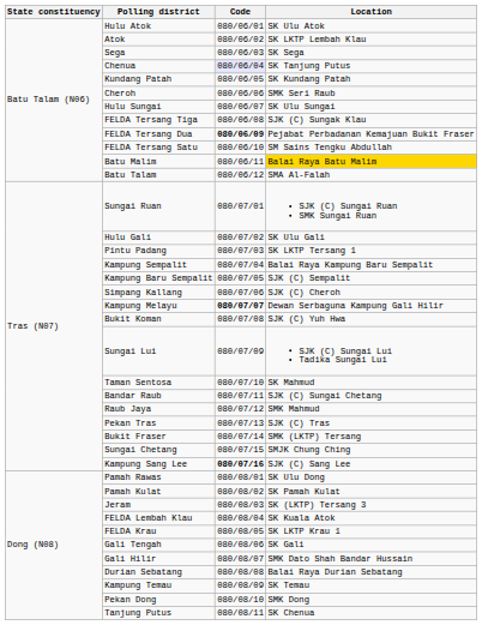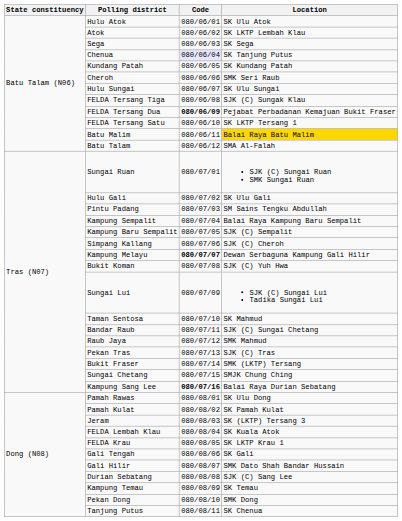 <table class="wikitable sortable mw-collapsible" style="white-space:nowrap;font-size:85%">
 <tr>
 <th>State constituency</th>
 <th>Polling district</th>
 <th>Code</th>
 <th>Location</th>
 </tr>
 <tr>
 <td rowspan="12">Batu Talam (N06)</td>
 <td>Hulu Atok</td>
 <td>080/06/01</td>
 <td>SK Ulu Atok</td>
 </tr>
 <tr>
 <td>Atok</td>
 <td>080/06/02</td>
 <td>SK LKTP Lembah Klau</td>
 </tr>
 <tr>
 <td>Sega</td>
 <td>080/06/03</td>
 <td>SK Sega</td>
 </tr>
 <tr>
 <td>Chenua</td>
 <td style="background: lavender;">080/06/04</td>
 <td>SK Tanjung Putus</td>
 </tr>
 <tr>
 <td>Kundang Patah</td>
 <td>080/06/05</td>
 <td>SK Kundang Patah</td>
 </tr>
 <tr>
 <td>Cheroh</td>
 <td>080/06/06</td>
 <td>SMK Seri Raub</td>
 </tr>
 <tr>
 <td>Hulu Sungai</td>
 <td>080/06/07</td>
 <td>SK Ulu Sungai</td>
 </tr>
 <tr>
 <td>FELDA Tersang Tiga</td>
 <td>080/06/08</td>
 <td>SJK (C) Sungak Klau</td>
 </tr>
 <tr>
 <td>FELDA Tersang Dua</td>
 <td><strong>080/06/09</strong></td>
 <td>Pejabat Perbadanan Kemajuan Bukit Fraser</td>
 </tr>
 <tr>
 <td>FELDA Tersang Satu</td>
 <td>080/06/10</td>
-<td>SM Sains Tengku Abdullah</td>
+<td>SK LKTP Tersang 1</td>
 </tr>
 <tr>
 <td>Batu Malim</td>
 <td>080/06/11</td>
 <td style="background: gold;">Balai Raya Batu Malim</td>
 </tr>
 <tr>
 <td>Batu Talam</td>
 <td>080/06/12</td>
 <td>SMA Al-Falah</td>
 </tr>
 <tr>
 <td rowspan="16">Tras (N07)</td>
 <td>Sungai Ruan</td>
 <td>080/07/01</td>
 <td><br><ul><li>SJK (C) Sungai Ruan</li><li>SMK Sungai Ruan</li></ul></td>
 </tr>
 <tr>
 <td>Hulu Gali</td>
 <td>080/07/02</td>
 <td>SK Ulu Gali</td>
 </tr>
 <tr>
 <td>Pintu Padang</td>
 <td>080/07/03</td>
-<td>SK LKTP Tersang 1</td>
+<td>SM Sains Tengku Abdullah</td>
 </tr>
 <tr>
 <td>Kampung Sempalit</td>
 <td>080/07/04</td>
 <td>Balai Raya Kampung Baru Sempalit</td>
 </tr>
 <tr>
 <td>Kampung Baru Sempalit</td>
 <td>080/07/05</td>
 <td>SJK (C) Sempalit</td>
 </tr>
 <tr>
 <td>Simpang Kallang</td>
 <td>080/07/06</td>
 <td>SJK (C) Cheroh</td>
 </tr>
 <tr>
 <td>Kampung Melayu</td>
 <td><strong>080/07/07</strong></td>
 <td>Dewan Serbaguna Kampung Gali Hilir</td>
 </tr>
 <tr>
 <td>Bukit Koman</td>
 <td>080/07/08</td>
 <td>SJK (C) Yuh Hwa</td>
 </tr>
 <tr>
 <td>Sungai Lui</td>
 <td>080/07/09</td>
 <td><br><ul><li>SJK (C) Sungai Lui</li><li>Tadika Sungai Lui</li></ul></td>
 </tr>
 <tr>
 <td>Taman Sentosa</td>
 <td>080/07/10</td>
 <td>SK Mahmud</td>
 </tr>
 <tr>
 <td>Bandar Raub</td>
 <td>080/07/11</td>
 <td>SJK (C) Sungai Chetang</td>
 </tr>
 <tr>
 <td>Raub Jaya</td>
 <td>080/07/12</td>
 <td>SMK Mahmud</td>
 </tr>
 <tr>
 <td>Pekan Tras</td>
 <td>080/07/13</td>
 <td>SJK (C) Tras</td>
 </tr>
 <tr>
 <td>Bukit Fraser</td>
 <td>080/07/14</td>
 <td>SMK (LKTP) Tersang</td>
 </tr>
 <tr>
 <td>Sungai Chetang</td>
 <td>080/07/15</td>
 <td>SMJK Chung Ching</td>
 </tr>
 <tr>
 <td>Kampung Sang Lee</td>
 <td><strong>080/07/16</strong></td>
-<td>SJK (C) Sang Lee</td>
+<td>Balai Raya Durian Sebatang</td>
 </tr>
 <tr>
 <td rowspan="11">Dong (N08)</td>
 <td>Pamah Rawas</td>
 <td>080/08/01</td>
 <td>SK Ulu Dong</td>
 </tr>
 <tr>
 <td>Pamah Kulat</td>
 <td>080/08/02</td>
 <td>SK Pamah Kulat</td>
 </tr>
 <tr>
 <td>Jeram</td>
 <td>080/08/03</td>
 <td>SK (LKTP) Tersang 3</td>
 </tr>
 <tr>
 <td>FELDA Lembah Klau</td>
 <td>080/08/04</td>
 <td>SK Kuala Atok</td>
 </tr>
 <tr>
 <td>FELDA Krau</td>
 <td>080/08/05</td>
 <td>SK LKTP Krau 1</td>
 </tr>
 <tr>
 <td>Gali Tengah</td>
 <td>080/08/06</td>
 <td>SK Gali</td>
 </tr>
 <tr>
 <td>Gali Hilir</td>
 <td>080/08/07</td>
 <td>SMK Dato Shah Bandar Hussain</td>
 </tr>
 <tr>
 <td>Durian Sebatang</td>
 <td>080/08/08</td>
-<td>Balai Raya Durian Sebatang</td>
+<td>SJK (C) Sang Lee</td>
 </tr>
 <tr>
 <td>Kampung Temau</td>
 <td>080/08/09</td>
 <td>SK Temau</td>
 </tr>
 <tr>
 <td>Pekan Dong</td>
 <td>080/08/10</td>
 <td>SMK Dong</td>
 </tr>
 <tr>
 <td>Tanjung Putus</td>
 <td>080/08/11</td>
 <td>SK Chenua</td>
 </tr>
 </table>
